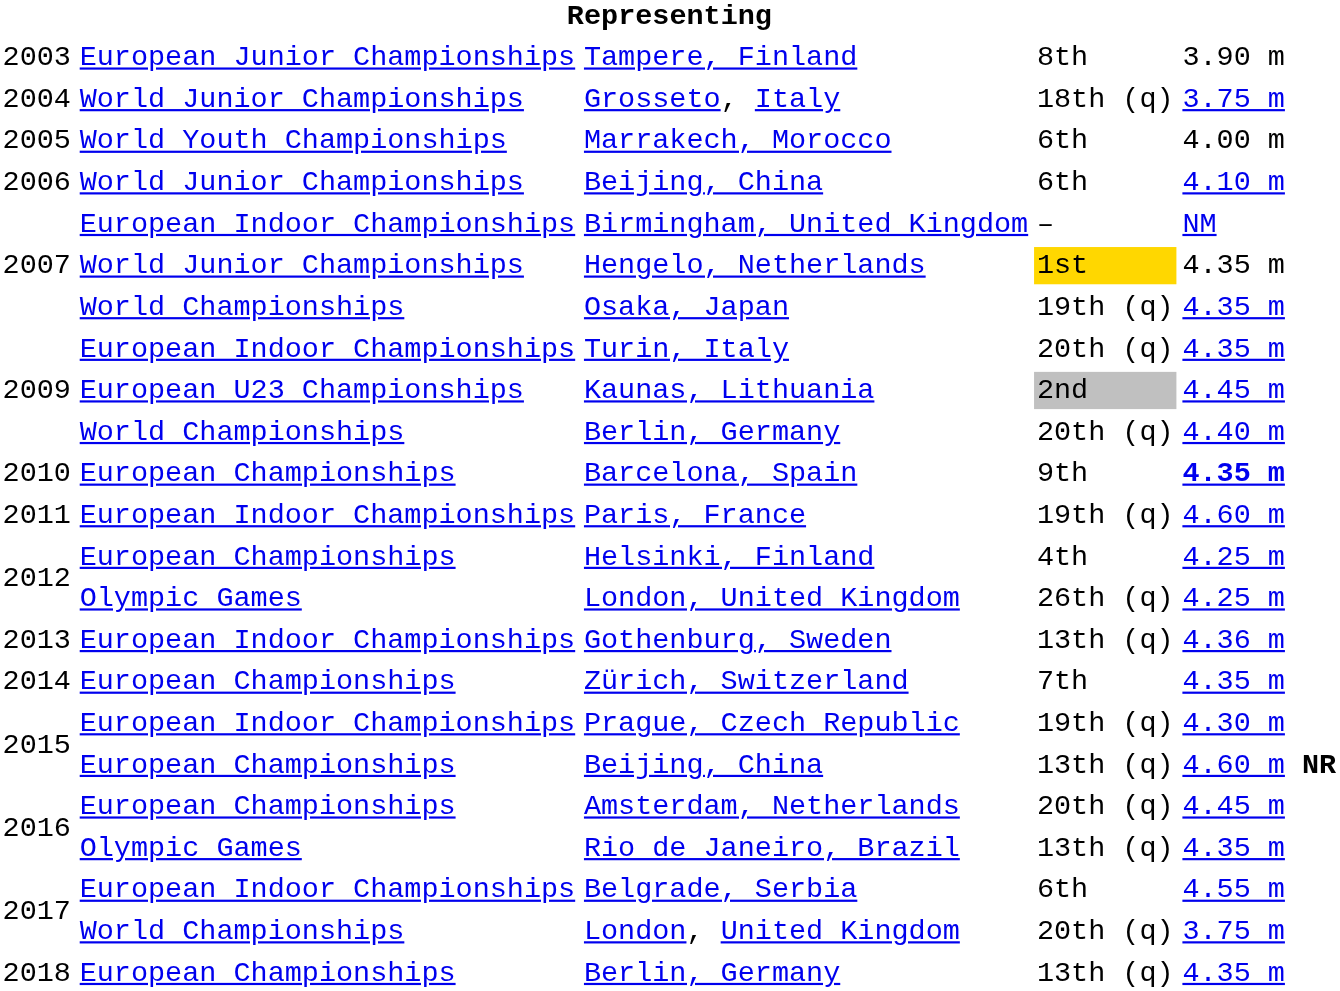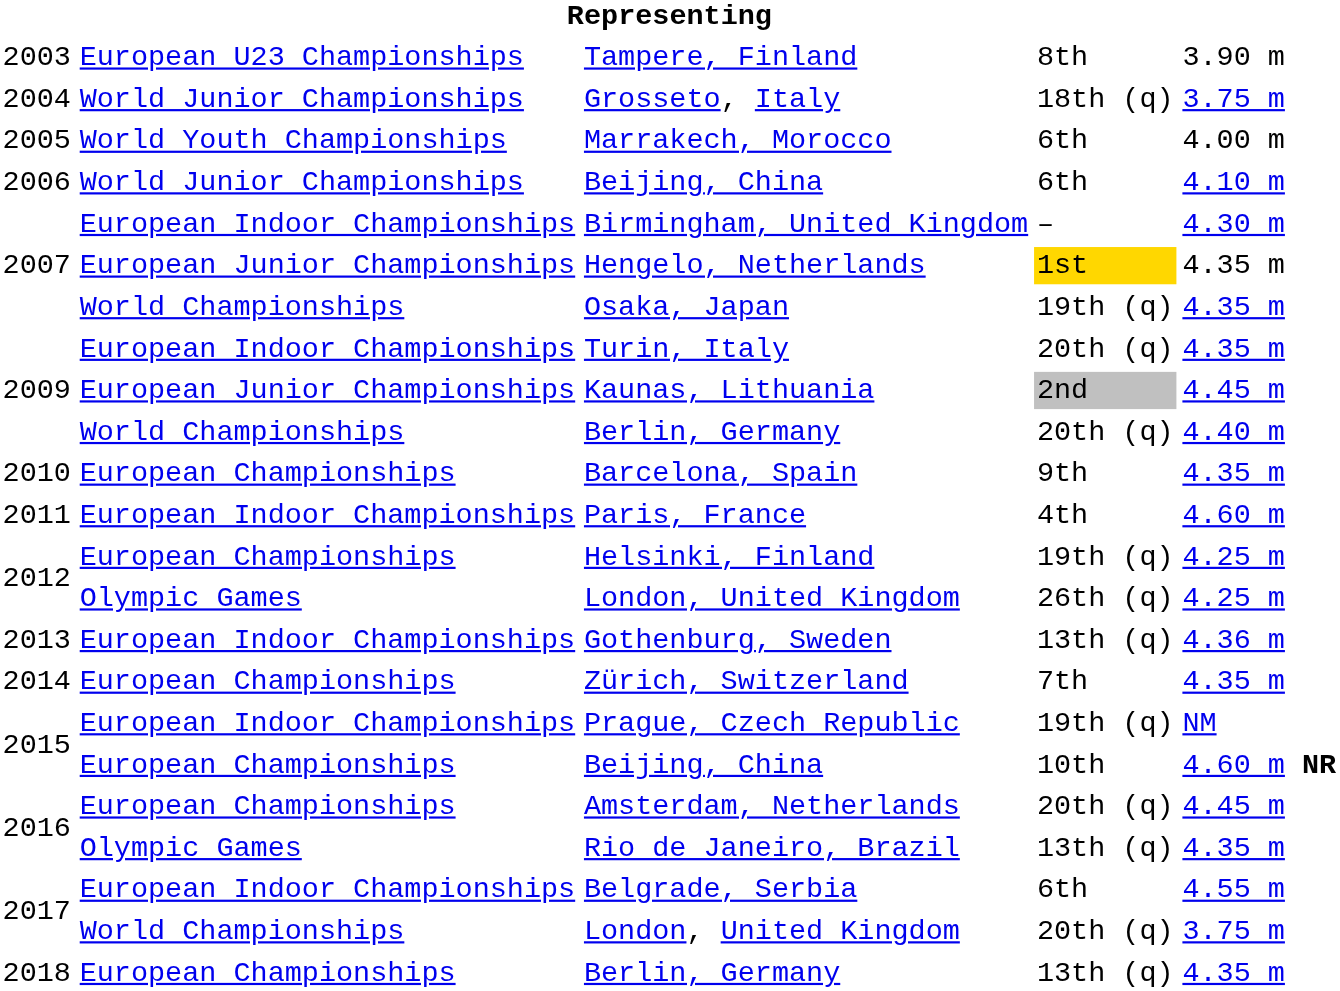 <table>
 <tr>
 <th colspan="5">Representing </th>
 </tr>
 <tr>
 <td>2003</td>
-<td><a href='#'>European Junior Championships</a></td>
+<td><a href='#'>European U23 Championships</a></td>
 <td><a href='#'>Tampere, Finland</a></td>
 <td>8th</td>
 <td>3.90 m</td>
 </tr>
 <tr>
 <td>2004</td>
 <td><a href='#'>World Junior Championships</a></td>
 <td><a href='#'>Grosseto</a>, <a href='#'>Italy</a></td>
 <td>18th (q)</td>
 <td><a href='#'>3.75 m</a></td>
 </tr>
 <tr>
 <td>2005</td>
 <td><a href='#'>World Youth Championships</a></td>
 <td><a href='#'>Marrakech, Morocco</a></td>
 <td>6th</td>
 <td>4.00 m</td>
 </tr>
 <tr>
 <td>2006</td>
 <td><a href='#'>World Junior Championships</a></td>
 <td><a href='#'>Beijing, China</a></td>
 <td>6th</td>
 <td><a href='#'>4.10 m</a></td>
 </tr>
 <tr>
 <td rowspan=3>2007</td>
 <td><a href='#'>European Indoor Championships</a></td>
 <td><a href='#'>Birmingham, United Kingdom</a></td>
 <td>–</td>
-<td><a href='#'>NM</a></td>
+<td><a href='#'>4.30 m</a></td>
 </tr>
 <tr>
-<td><a href='#'>World Junior Championships</a></td>
+<td><a href='#'>European Junior Championships</a></td>
 <td><a href='#'>Hengelo, Netherlands</a></td>
 <td bgcolor=gold>1st</td>
 <td>4.35 m</td>
 </tr>
 <tr>
 <td><a href='#'>World Championships</a></td>
 <td><a href='#'>Osaka, Japan</a></td>
 <td>19th (q)</td>
 <td><a href='#'>4.35 m</a></td>
 </tr>
 <tr>
 <td rowspan=3>2009</td>
 <td><a href='#'>European Indoor Championships</a></td>
 <td><a href='#'>Turin, Italy</a></td>
 <td>20th (q)</td>
 <td><a href='#'>4.35 m</a></td>
 </tr>
 <tr>
-<td><a href='#'>European U23 Championships</a></td>
+<td><a href='#'>European Junior Championships</a></td>
 <td><a href='#'>Kaunas, Lithuania</a></td>
 <td bgcolor=silver>2nd</td>
 <td><a href='#'>4.45 m</a></td>
 </tr>
 <tr>
 <td><a href='#'>World Championships</a></td>
 <td><a href='#'>Berlin, Germany</a></td>
 <td>20th (q)</td>
 <td><a href='#'>4.40 m</a></td>
 </tr>
 <tr>
 <td>2010</td>
 <td><a href='#'>European Championships</a></td>
 <td><a href='#'>Barcelona, Spain</a></td>
 <td>9th</td>
-<td><strong><a href='#'>4.35 m</a></strong></td>
+<td><a href='#'>4.35 m</a></td>
 </tr>
 <tr>
 <td>2011</td>
 <td><a href='#'>European Indoor Championships</a></td>
 <td><a href='#'>Paris, France</a></td>
-<td>19th (q)</td>
+<td>4th</td>
 <td><a href='#'>4.60 m</a></td>
 </tr>
 <tr>
 <td rowspan=2>2012</td>
 <td><a href='#'>European Championships</a></td>
 <td><a href='#'>Helsinki, Finland</a></td>
-<td>4th</td>
+<td>19th (q)</td>
 <td><a href='#'>4.25 m</a></td>
 </tr>
 <tr>
 <td><a href='#'>Olympic Games</a></td>
 <td><a href='#'>London, United Kingdom</a></td>
 <td>26th (q)</td>
 <td><a href='#'>4.25 m</a></td>
 </tr>
 <tr>
 <td>2013</td>
 <td><a href='#'>European Indoor Championships</a></td>
 <td><a href='#'>Gothenburg, Sweden</a></td>
 <td>13th (q)</td>
 <td><a href='#'>4.36 m</a></td>
 </tr>
 <tr>
 <td>2014</td>
 <td><a href='#'>European Championships</a></td>
 <td><a href='#'>Zürich, Switzerland</a></td>
 <td>7th</td>
 <td><a href='#'>4.35 m</a></td>
 </tr>
 <tr>
 <td rowspan=2>2015</td>
 <td><a href='#'>European Indoor Championships</a></td>
 <td><a href='#'>Prague, Czech Republic</a></td>
 <td>19th (q)</td>
-<td><a href='#'>4.30 m</a></td>
+<td><a href='#'>NM</a></td>
 </tr>
 <tr>
 <td><a href='#'>European Championships</a></td>
 <td><a href='#'>Beijing, China</a></td>
-<td>13th (q)</td>
+<td>10th</td>
 <td><a href='#'>4.60 m</a> <strong>NR</strong></td>
 </tr>
 <tr>
 <td rowspan=2>2016</td>
 <td><a href='#'>European Championships</a></td>
 <td><a href='#'>Amsterdam, Netherlands</a></td>
 <td>20th (q)</td>
 <td><a href='#'>4.45 m</a></td>
 </tr>
 <tr>
 <td><a href='#'>Olympic Games</a></td>
 <td><a href='#'>Rio de Janeiro, Brazil</a></td>
 <td>13th (q)</td>
 <td><a href='#'>4.35 m</a></td>
 </tr>
 <tr>
 <td rowspan=2>2017</td>
 <td><a href='#'>European Indoor Championships</a></td>
 <td><a href='#'>Belgrade, Serbia</a></td>
 <td>6th</td>
 <td><a href='#'>4.55 m</a></td>
 </tr>
 <tr>
 <td><a href='#'>World Championships</a></td>
 <td><a href='#'>London</a>, <a href='#'>United Kingdom</a></td>
 <td>20th (q)</td>
 <td><a href='#'>3.75 m</a></td>
 </tr>
 <tr>
 <td>2018</td>
 <td><a href='#'>European Championships</a></td>
 <td><a href='#'>Berlin, Germany</a></td>
 <td>13th (q)</td>
 <td><a href='#'>4.35 m</a></td>
 </tr>
 </table>
